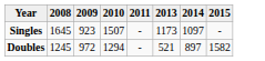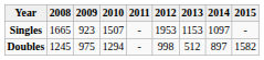 <table class="wikitable">
 <tr bgcolor="#efefef">
 <td align="center"><strong>Year</strong></td>
 <td align="center"><strong>2008</strong></td>
 <td align="center"><strong>2009</strong></td>
 <td align="center"><strong>2010</strong></td>
 <td align="center"><strong>2011</strong></td>
+<td align="center"><strong>2012</strong></td>
 <td align="center"><strong>2013</strong></td>
 <td align="center"><strong>2014</strong></td>
 <td align="center"><strong>2015</strong></td>
 </tr>
 <tr>
 <td align="center" valign="top"><strong>Singles</strong></td>
-<td align="center" valign="top">1645</td>
+<td align="center" valign="top">1665</td>
 <td align="center" valign="top">923</td>
 <td align="center" valign="top">1507</td>
 <td align="center" valign="top">-</td>
-<td align="center" valign="top">1173</td>
+<td align="center" valign="top">1953</td>
+<td align="center" valign="top">1153</td>
 <td align="center" valign="top">1097</td>
 <td align="center" valign="top">-</td>
 </tr>
 <tr>
 <td align="center" valign="top"><strong>Doubles</strong></td>
 <td align="center" valign="top">1245</td>
-<td align="center" valign="top">972</td>
+<td align="center" valign="top">975</td>
 <td align="center" valign="top">1294</td>
 <td align="center" valign="top">-</td>
-<td align="center" valign="top">521</td>
+<td align="center" valign="top">998</td>
+<td align="center" valign="top">512</td>
 <td align="center" valign="top">897</td>
 <td align="center" valign="top">1582</td>
 </tr>
 </table>
